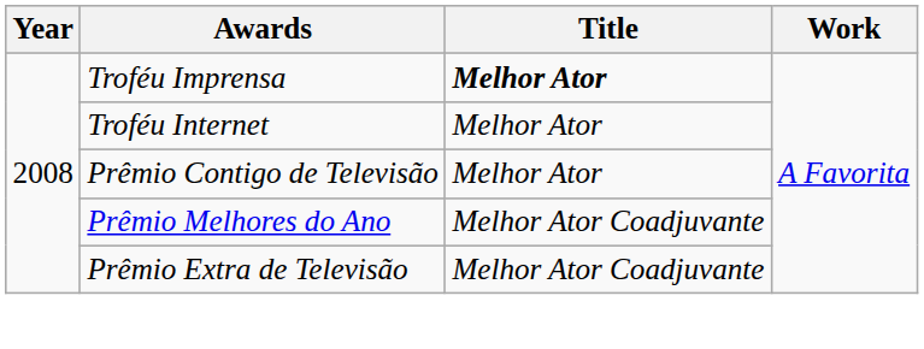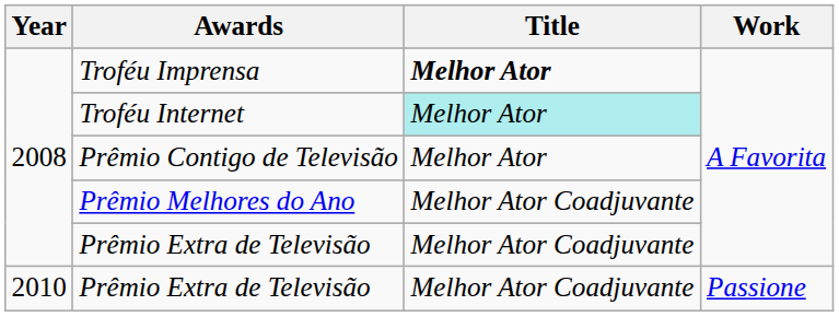 <table class="wikitable">
 <tr>
 <th>Year</th>
 <th>Awards</th>
 <th>Title</th>
 <th>Work</th>
 </tr>
 <tr>
 <td rowspan="5">2008</td>
 <td><em>Troféu Imprensa</em></td>
 <td><strong><em>Melhor Ator</em></strong></td>
 <td rowspan=5><em><a href='#'>A Favorita</a></em></td>
 </tr>
 <tr>
 <td><em>Troféu Internet</em></td>
-<td><em>Melhor Ator</em></td>
+<td style="background: paleturquoise;"><em>Melhor Ator</em></td>
 </tr>
 <tr>
 <td><em>Prêmio Contigo de Televisão</em></td>
 <td><em>Melhor Ator</em></td>
 </tr>
 <tr>
 <td><em><a href='#'>Prêmio Melhores do Ano</a></em></td>
 <td><em>Melhor Ator Coadjuvante</em></td>
 </tr>
 <tr>
 <td><em>Prêmio Extra de Televisão</em></td>
 <td><em>Melhor Ator Coadjuvante</em></td>
 </tr>
+<tr>
+<td>2010</td>
+<td><em>Prêmio Extra de Televisão</em></td>
+<td><em>Melhor Ator Coadjuvante</em></td>
+<td><em><a href='#'>Passione</a></em></td>
+</tr>
 </table>
